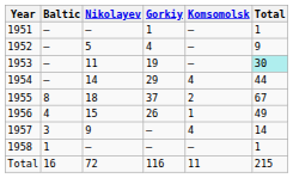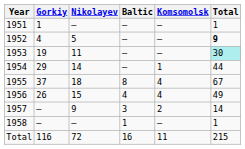 <table class="wikitable" border="1">
 <tr>
 <th>Year</th>
+<th><a href='#'>Gorkiy</a></th>
+<th><a href='#'>Nikolayev</a></th>
 <th>Baltic</th>
-<th><a href='#'>Nikolayev</a></th>
-<th><a href='#'>Gorkiy</a></th>
 <th><a href='#'>Komsomolsk</a></th>
 <th>Total</th>
 </tr>
 <tr>
 <td>1951</td>
+<td>1</td>
+<td>–</td>
+<td>–</td>
+<td>–</td>
+<td>1</td>
+</tr>
+<tr>
+<td>1952</td>
+<td>4</td>
+<td>5</td>
+<td>–</td>
+<td>–</td>
+<td><strong>9</strong></td>
+</tr>
+<tr>
+<td>1953</td>
+<td>19</td>
+<td>11</td>
+<td>–</td>
+<td>–</td>
+<td style="background: paleturquoise;">30</td>
+</tr>
+<tr>
+<td>1954</td>
+<td>29</td>
+<td>14</td>
+<td>–</td>
+<td>1</td>
+<td>44</td>
+</tr>
+<tr>
+<td>1955</td>
+<td>37</td>
+<td>18</td>
+<td>8</td>
+<td>4</td>
+<td>67</td>
+</tr>
+<tr>
+<td>1956</td>
+<td>26</td>
+<td>15</td>
+<td>4</td>
+<td>4</td>
+<td>49</td>
+</tr>
+<tr>
+<td>1957</td>
+<td>–</td>
+<td>9</td>
+<td>3</td>
+<td>2</td>
+<td>14</td>
+</tr>
+<tr>
+<td>1958</td>
 <td>–</td>
 <td>–</td>
 <td>1</td>
 <td>–</td>
 <td>1</td>
 </tr>
 <tr>
-<td>1952</td>
-<td>–</td>
-<td>5</td>
-<td>4</td>
-<td>–</td>
-<td>9</td>
-</tr>
-<tr>
-<td>1953</td>
-<td>–</td>
-<td>11</td>
-<td>19</td>
-<td>–</td>
-<td style="background: paleturquoise;">30</td>
-</tr>
-<tr>
-<td>1954</td>
-<td>–</td>
-<td>14</td>
-<td>29</td>
-<td>4</td>
-<td>44</td>
-</tr>
-<tr>
-<td>1955</td>
-<td>8</td>
-<td>18</td>
-<td>37</td>
-<td>2</td>
-<td>67</td>
-</tr>
-<tr>
-<td>1956</td>
-<td>4</td>
-<td>15</td>
-<td>26</td>
-<td>1</td>
-<td>49</td>
-</tr>
-<tr>
-<td>1957</td>
-<td>3</td>
-<td>9</td>
-<td>–</td>
-<td>4</td>
-<td>14</td>
-</tr>
-<tr>
-<td>1958</td>
-<td>1</td>
-<td>–</td>
-<td>–</td>
-<td>–</td>
-<td>1</td>
-</tr>
-<tr>
 <td>Total</td>
+<td>116</td>
+<td>72</td>
 <td>16</td>
-<td>72</td>
-<td>116</td>
 <td>11</td>
 <td>215</td>
 </tr>
 </table>
